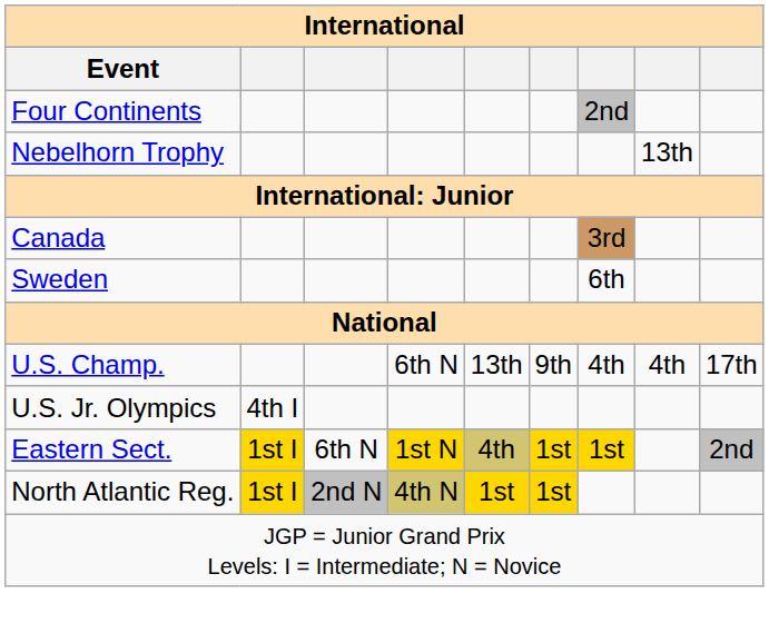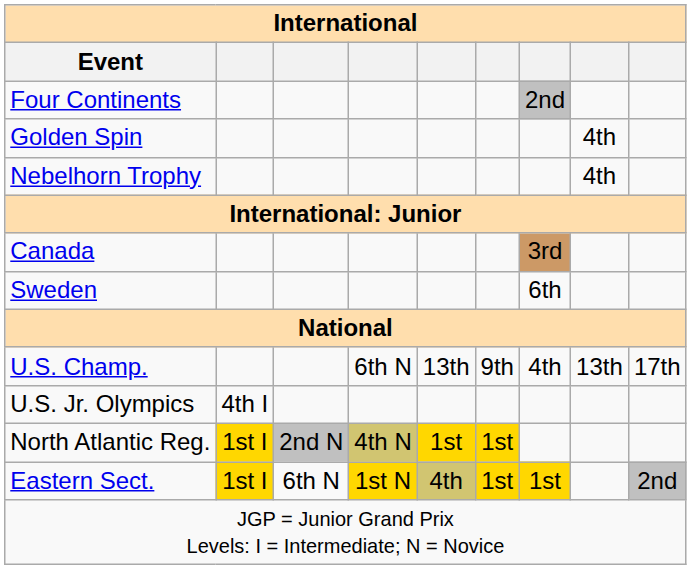 <table class="wikitable" style="text-align:center">
 <tr>
 <th style="background-color: #ffdead; " colspan=9 align=center>International</th>
 </tr>
 <tr>
 <th>Event</th>
 <th></th>
 <th></th>
 <th></th>
 <th></th>
 <th></th>
 <th></th>
 <th></th>
 <th></th>
 </tr>
 <tr>
 <td align=left><a href='#'>Four Continents</a></td>
 <td></td>
 <td></td>
 <td></td>
 <td></td>
 <td></td>
 <td bgcolor=silver>2nd</td>
 <td></td>
 <td></td>
 </tr>
 <tr>
+<td align=left><a href='#'>Golden Spin</a></td>
+<td></td>
+<td></td>
+<td></td>
+<td></td>
+<td></td>
+<td></td>
+<td>4th</td>
+<td></td>
+</tr>
+<tr>
 <td align=left><a href='#'>Nebelhorn Trophy</a></td>
 <td></td>
 <td></td>
 <td></td>
 <td></td>
 <td></td>
 <td></td>
-<td>13th</td>
+<td>4th</td>
 <td></td>
 </tr>
 <tr>
 <th style="background-color: #ffdead; " colspan=9 align=center>International: Junior</th>
 </tr>
 <tr>
 <td align=left> <a href='#'>Canada</a></td>
 <td></td>
 <td></td>
 <td></td>
 <td></td>
 <td></td>
 <td bgcolor=cc9966>3rd</td>
 <td></td>
 <td></td>
 </tr>
 <tr>
 <td align=left> <a href='#'>Sweden</a></td>
 <td></td>
 <td></td>
 <td></td>
 <td></td>
 <td></td>
 <td>6th</td>
 <td></td>
 <td></td>
 </tr>
 <tr>
 <th style="background-color: #ffdead; " colspan=9 align=center>National</th>
 </tr>
 <tr>
 <td align=left><a href='#'>U.S. Champ.</a></td>
 <td></td>
 <td></td>
 <td>6th N</td>
 <td>13th</td>
 <td>9th</td>
 <td>4th</td>
-<td>4th</td>
+<td>13th</td>
 <td>17th</td>
 </tr>
 <tr>
 <td align=left>U.S. Jr. Olympics</td>
 <td>4th I</td>
 <td></td>
 <td></td>
 <td></td>
 <td></td>
+<td></td>
+<td></td>
+<td></td>
+</tr>
+<tr>
+<td align=left>North Atlantic Reg.</td>
+<td bgcolor=gold>1st I</td>
+<td bgcolor=silver>2nd N</td>
+<td bgcolor=d1c571>4th N</td>
+<td bgcolor=gold>1st</td>
+<td bgcolor=gold>1st</td>
 <td></td>
 <td></td>
 <td></td>
 </tr>
 <tr>
 <td align=left><a href='#'>Eastern Sect.</a></td>
 <td bgcolor=gold>1st I</td>
 <td>6th N</td>
 <td bgcolor=gold>1st N</td>
 <td bgcolor=d1c571>4th</td>
 <td bgcolor=gold>1st</td>
 <td bgcolor=gold>1st</td>
 <td></td>
 <td bgcolor=silver>2nd</td>
 </tr>
 <tr>
-<td align=left>North Atlantic Reg.</td>
-<td bgcolor=gold>1st I</td>
-<td bgcolor=silver>2nd N</td>
-<td bgcolor=d1c571>4th N</td>
-<td bgcolor=gold>1st</td>
-<td bgcolor=gold>1st</td>
-<td></td>
-<td></td>
-<td></td>
-</tr>
-<tr>
 <td colspan=9 align=center><small> JGP = Junior Grand Prix <br> Levels: I = Intermediate; N = Novice </small></td>
 </tr>
 </table>
